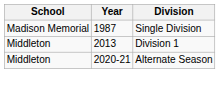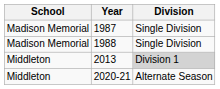 <table class="wikitable" class+"wikitable">
 <tr>
 <th>School</th>
 <th>Year</th>
 <th>Division</th>
 </tr>
 <tr>
 <td>Madison Memorial</td>
 <td>1987</td>
 <td>Single Division</td>
 </tr>
 <tr>
+<td>Madison Memorial</td>
+<td>1988</td>
+<td>Single Division</td>
+</tr>
+<tr>
 <td>Middleton</td>
 <td>2013</td>
-<td>Division 1</td>
+<td style="background: lightgrey;">Division 1</td>
 </tr>
 <tr>
 <td>Middleton</td>
 <td>2020-21</td>
 <td>Alternate Season</td>
 </tr>
 </table>
